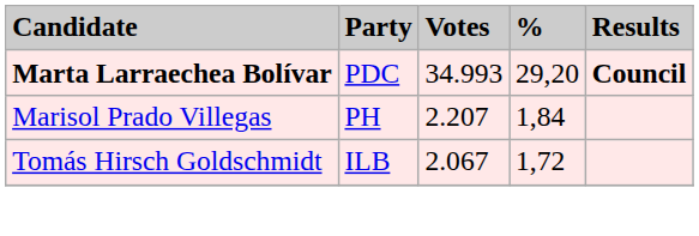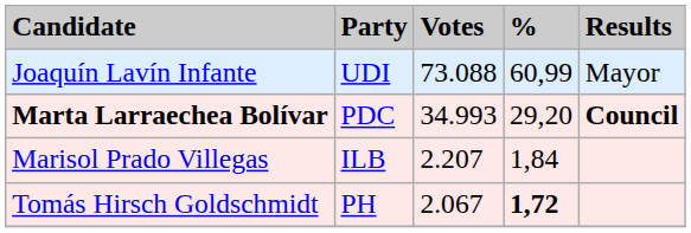 <table class="wikitable">
 <tr>
 <td bgcolor=#cccccc><strong>Candidate</strong></td>
 <td bgcolor=#cccccc><strong>Party</strong></td>
 <td bgcolor=#cccccc><strong>Votes</strong></td>
 <td bgcolor=#cccccc><strong>%</strong></td>
 <td bgcolor=#cccccc><strong>Results</strong></td>
+</tr>
+<tr>
+<td bgcolor=#DDEEFF><a href='#'>Joaquín Lavín Infante</a></td>
+<td bgcolor=#DDEEFF><a href='#'>UDI</a></td>
+<td bgcolor=#DDEEFF>73.088</td>
+<td bgcolor=#DDEEFF>60,99</td>
+<td bgcolor=#DDEEFF>Mayor</td>
 </tr>
 <tr>
 <td bgcolor=#FFE8E8><strong>Marta Larraechea Bolívar</strong></td>
 <td bgcolor=#FFE8E8><a href='#'>PDC</a></td>
 <td bgcolor=#FFE8E8>34.993</td>
 <td bgcolor=#FFE8E8>29,20</td>
 <td bgcolor=#FFE8E8><strong>Council</strong></td>
 </tr>
 <tr>
 <td bgcolor=#FFE8E8><a href='#'>Marisol Prado Villegas</a></td>
-<td bgcolor=#FFE8E8><a href='#'>PH</a></td>
+<td bgcolor=#FFE8E8><a href='#'>ILB</a></td>
 <td bgcolor=#FFE8E8>2.207</td>
 <td bgcolor=#FFE8E8>1,84</td>
 <td bgcolor=#FFE8E8></td>
 </tr>
 <tr>
 <td bgcolor=#FFE8E8><a href='#'>Tomás Hirsch Goldschmidt</a></td>
-<td bgcolor=#FFE8E8><a href='#'>ILB</a></td>
+<td bgcolor=#FFE8E8><a href='#'>PH</a></td>
 <td bgcolor=#FFE8E8>2.067</td>
-<td bgcolor=#FFE8E8>1,72</td>
+<td bgcolor=#FFE8E8><strong>1,72</strong></td>
 <td bgcolor=#FFE8E8></td>
 </tr>
 <tr>
 </tr>
 </table>
